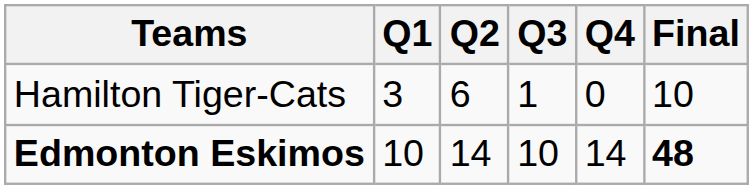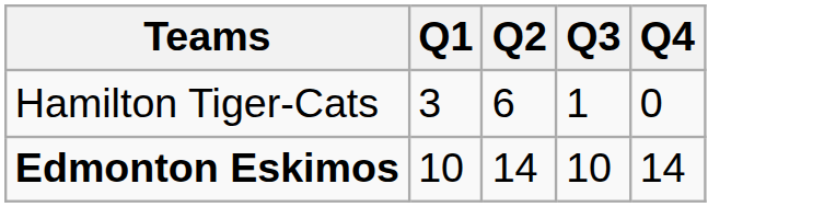 <table class="wikitable">
 <tr>
 <th>Teams</th>
 <th>Q1</th>
 <th>Q2</th>
 <th>Q3</th>
 <th>Q4</th>
-<th>Final</th>
 </tr>
 <tr>
 <td>Hamilton Tiger-Cats</td>
 <td>3</td>
 <td>6</td>
 <td>1</td>
 <td>0</td>
-<td>10</td>
 </tr>
 <tr>
 <td><strong>Edmonton Eskimos</strong></td>
 <td>10</td>
 <td>14</td>
 <td>10</td>
 <td>14</td>
-<td><strong>48</strong></td>
 </tr>
 </table>
